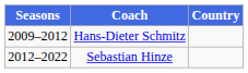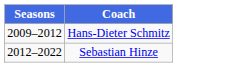 <table class="wikitable" style="text-align: center">
 <tr>
 <th style="color:white; background:#4169E1">Seasons</th>
 <th style="color:white; background:#4169E1">Coach</th>
-<th style="color:white; background:#4169E1">Country</th>
 </tr>
 <tr>
 <td style="text-align: center">2009–2012</td>
 <td style="text-align: center"><a href='#'>Hans-Dieter Schmitz</a></td>
-<td style="text-align: center"></td>
 </tr>
 <tr>
 <td style="text-align: center">2012–2022</td>
 <td style="text-align: center"><a href='#'>Sebastian Hinze</a></td>
-<td style="text-align: center"></td>
 </tr>
 </table>
